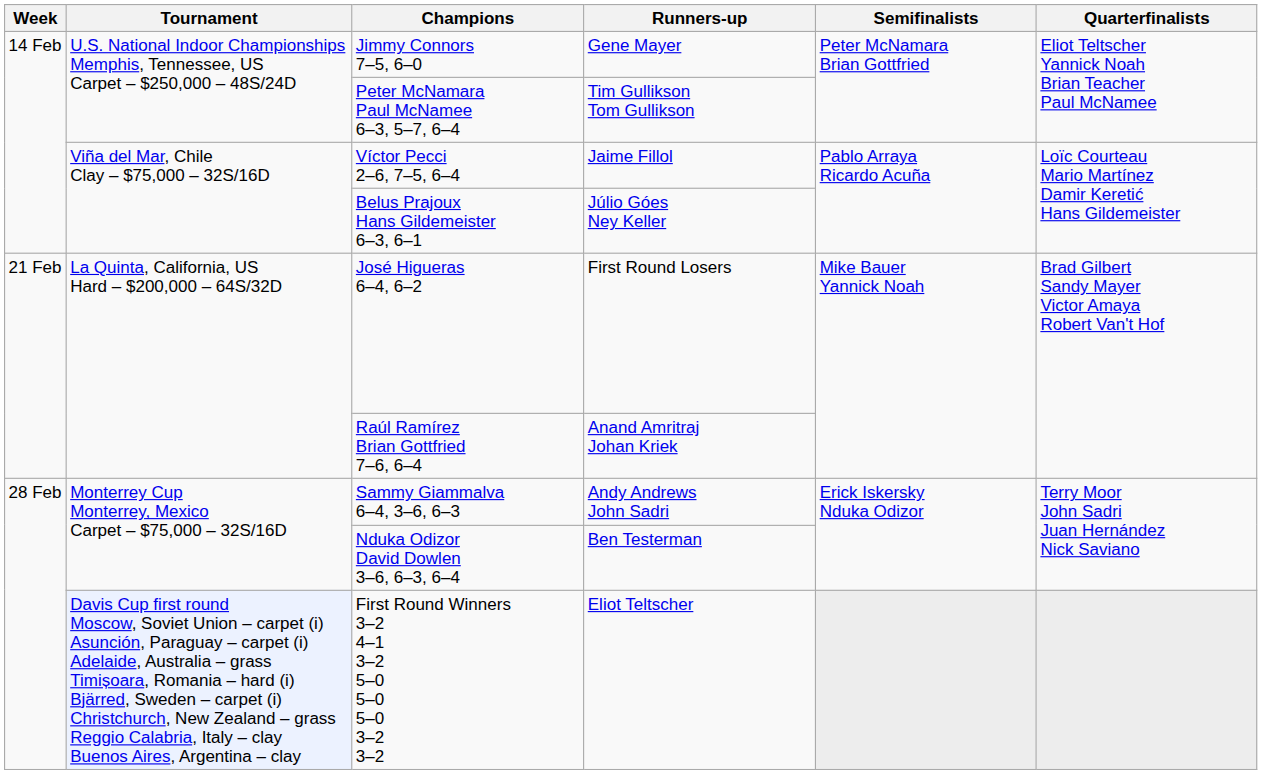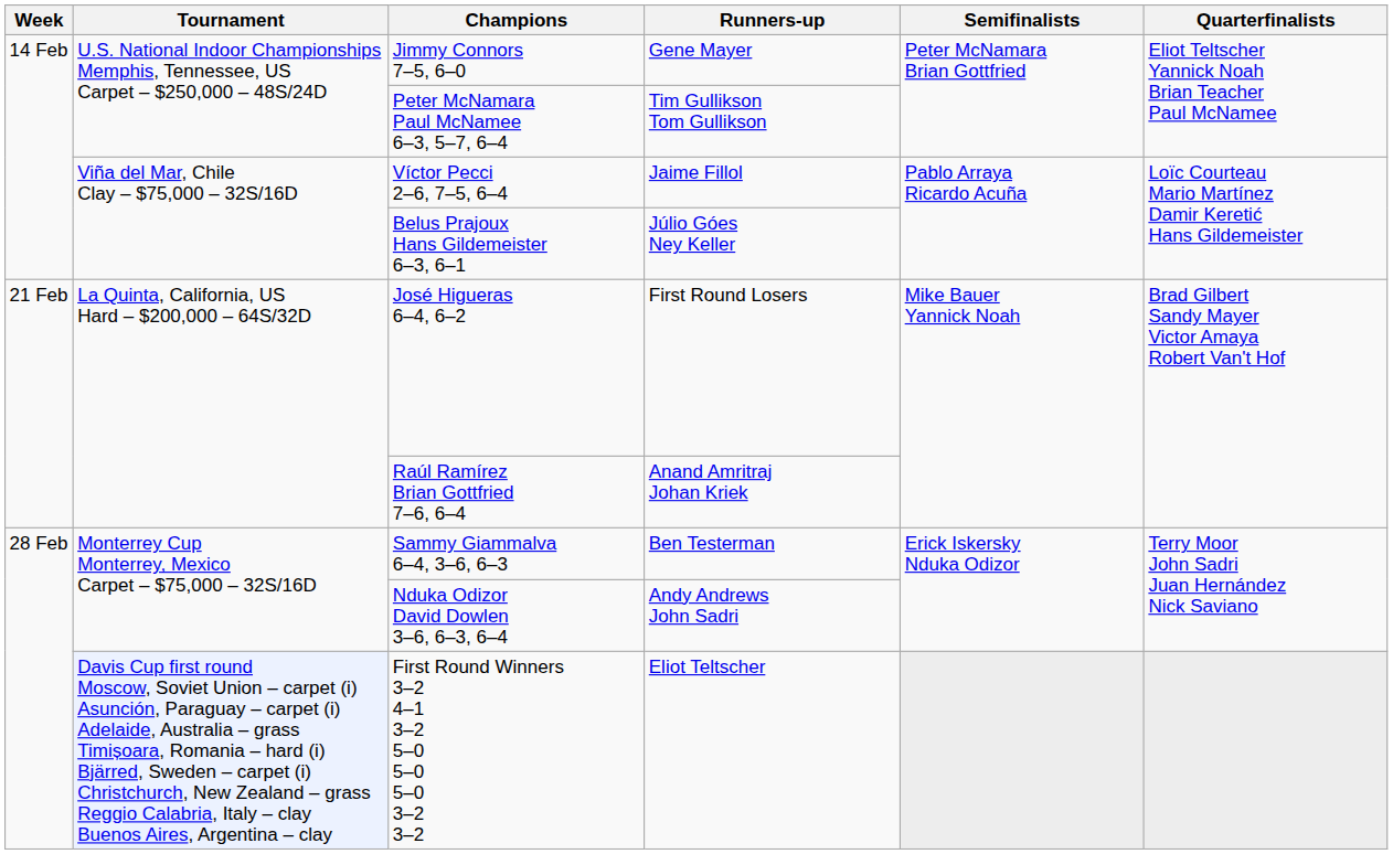 <table class="wikitable" style="font-size:95%;">
 <tr>
 <th style="width:48px;">Week</th>
 <th style="width:248px;">Tournament</th>
 <th style="width:200px;">Champions</th>
 <th style="width:200px;">Runners-up</th>
 <th style="width:190px;">Semifinalists</th>
 <th style="width:190px;">Quarterfinalists</th>
 </tr>
 <tr valign=top>
 <td rowspan=4>14 Feb</td>
 <td rowspan=2><a href='#'>U.S. National Indoor Championships</a> <br> <a href='#'>Memphis</a>, Tennessee, US <br> Carpet – $250,000 – 48S/24D</td>
 <td> <a href='#'>Jimmy Connors</a> <br> 7–5, 6–0</td>
 <td> <a href='#'>Gene Mayer</a></td>
 <td rowspan=2> <a href='#'>Peter McNamara</a> <br>  <a href='#'>Brian Gottfried</a></td>
 <td rowspan=2> <a href='#'>Eliot Teltscher</a> <br>  <a href='#'>Yannick Noah</a> <br>  <a href='#'>Brian Teacher</a> <br>  <a href='#'>Paul McNamee</a></td>
 </tr>
 <tr valign=top>
 <td> <a href='#'>Peter McNamara</a> <br>  <a href='#'>Paul McNamee</a> <br> 6–3, 5–7, 6–4</td>
 <td> <a href='#'>Tim Gullikson</a> <br>  <a href='#'>Tom Gullikson</a></td>
 </tr>
 <tr valign=top>
 <td rowspan=2><a href='#'>Viña del Mar</a>, Chile <br> Clay – $75,000 – 32S/16D</td>
 <td> <a href='#'>Víctor Pecci</a> <br> 2–6, 7–5, 6–4</td>
 <td> <a href='#'>Jaime Fillol</a></td>
 <td rowspan=2> <a href='#'>Pablo Arraya</a> <br>  <a href='#'>Ricardo Acuña</a></td>
 <td rowspan=2> <a href='#'>Loïc Courteau</a> <br>  <a href='#'>Mario Martínez</a> <br>  <a href='#'>Damir Keretić</a> <br>  <a href='#'>Hans Gildemeister</a></td>
 </tr>
 <tr valign=top>
 <td> <a href='#'>Belus Prajoux</a> <br>  <a href='#'>Hans Gildemeister</a> <br> 6–3, 6–1</td>
 <td> <a href='#'>Júlio Góes</a> <br>  <a href='#'>Ney Keller</a></td>
 </tr>
 <tr valign=top>
 <td rowspan=2>21 Feb</td>
 <td rowspan=2><a href='#'>La Quinta</a>, California, US <br> Hard – $200,000 – 64S/32D</td>
 <td> <a href='#'>José Higueras</a> <br> 6–4, 6–2</td>
 <td>First Round Losers<br><br><br><br><br><br><br><br></td>
 <td rowspan=2> <a href='#'>Mike Bauer</a> <br>  <a href='#'>Yannick Noah</a></td>
 <td rowspan=2> <a href='#'>Brad Gilbert</a> <br>  <a href='#'>Sandy Mayer</a> <br>  <a href='#'>Victor Amaya</a> <br>  <a href='#'>Robert Van't Hof</a></td>
 </tr>
 <tr valign=top>
 <td> <a href='#'>Raúl Ramírez</a> <br>  <a href='#'>Brian Gottfried</a> <br> 7–6, 6–4</td>
 <td> <a href='#'>Anand Amritraj</a> <br>  <a href='#'>Johan Kriek</a></td>
 </tr>
 <tr valign=top>
 <td rowspan=3>28 Feb</td>
 <td rowspan=2><a href='#'>Monterrey Cup</a> <br> <a href='#'>Monterrey, Mexico</a> <br> Carpet – $75,000 – 32S/16D</td>
 <td> <a href='#'>Sammy Giammalva</a> <br> 6–4, 3–6, 6–3</td>
-<td> <a href='#'>Andy Andrews</a> <br>  <a href='#'>John Sadri</a></td>
+<td> <a href='#'>Ben Testerman</a></td>
 <td rowspan=2> <a href='#'>Erick Iskersky</a> <br>  <a href='#'>Nduka Odizor</a></td>
 <td rowspan=2> <a href='#'>Terry Moor</a> <br>  <a href='#'>John Sadri</a> <br>  <a href='#'>Juan Hernández</a> <br>  <a href='#'>Nick Saviano</a></td>
 </tr>
 <tr valign=top>
 <td> <a href='#'>Nduka Odizor</a> <br>  <a href='#'>David Dowlen</a> <br> 3–6, 6–3, 6–4</td>
-<td> <a href='#'>Ben Testerman</a></td>
+<td> <a href='#'>Andy Andrews</a> <br>  <a href='#'>John Sadri</a></td>
 </tr>
 <tr valign=top>
 <td style="background:#ECF2FF;"><a href='#'>Davis Cup first round</a><br> <a href='#'>Moscow</a>, Soviet Union – carpet (i)<br> <a href='#'>Asunción</a>, Paraguay – carpet (i)<br> <a href='#'>Adelaide</a>, Australia – grass <br> <a href='#'>Timișoara</a>, Romania – hard (i)<br> <a href='#'>Bjärred</a>, Sweden – carpet (i)<br> <a href='#'>Christchurch</a>, New Zealand – grass<br> <a href='#'>Reggio Calabria</a>, Italy – clay<br> <a href='#'>Buenos Aires</a>, Argentina – clay</td>
 <td>First Round Winners<br> 3–2<br> 4–1<br> 3–2<br> 5–0<br> 5–0<br> 5–0<br> 3–2<br> 3–2</td>
 <td> <a href='#'>Eliot Teltscher</a></td>
 <td style="background:#ededed;"></td>
 <td style="background:#ededed;"></td>
 </tr>
 </table>
